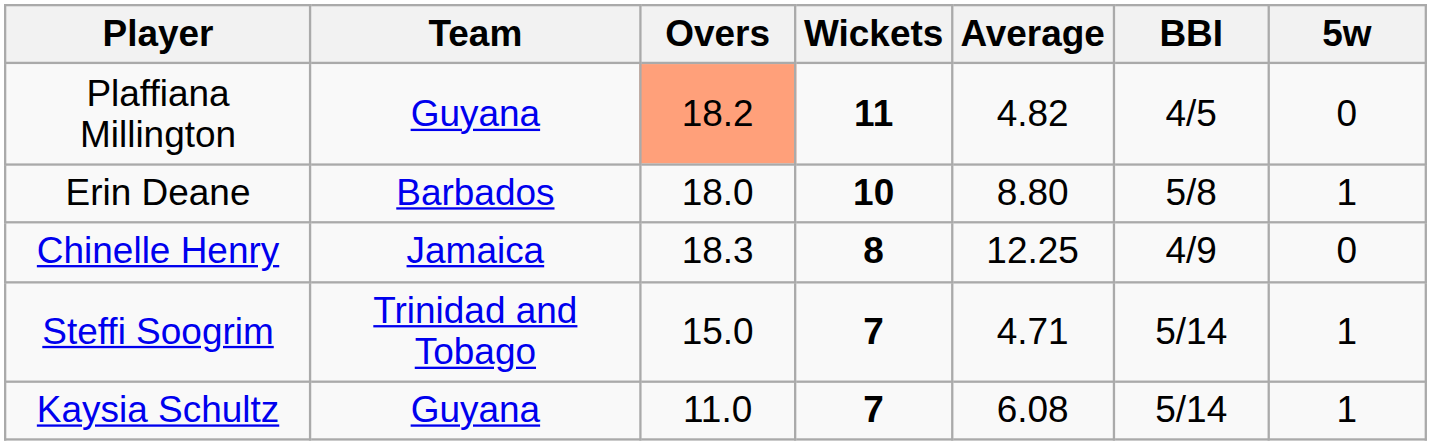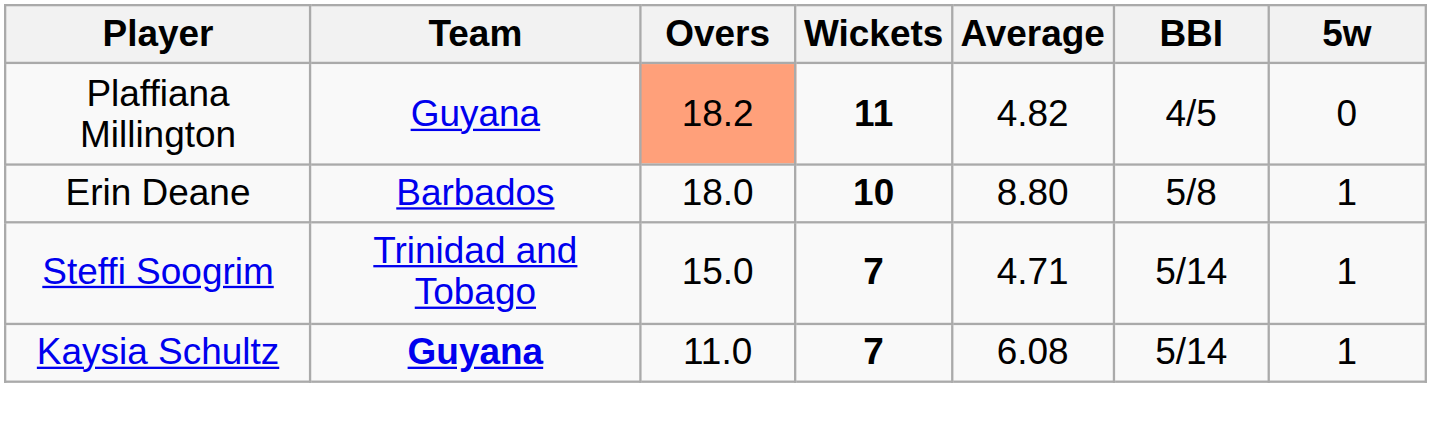 <table class="wikitable" style="text-align:center">
 <tr>
 <th width=125>Player</th>
 <th width=135>Team</th>
 <th width=60>Overs</th>
 <th width=60>Wickets</th>
 <th width=60>Average</th>
 <th width=60>BBI</th>
 <th width=60>5w</th>
 </tr>
 <tr>
 <td>Plaffiana Millington</td>
 <td><a href='#'>Guyana</a></td>
 <td style="background: lightsalmon;">18.2</td>
 <td><strong>11</strong></td>
 <td>4.82</td>
 <td>4/5</td>
 <td>0</td>
 </tr>
 <tr>
 <td>Erin Deane</td>
 <td><a href='#'>Barbados</a></td>
 <td>18.0</td>
 <td><strong>10</strong></td>
 <td>8.80</td>
 <td>5/8</td>
 <td>1</td>
 </tr>
 <tr>
-<td><a href='#'>Chinelle Henry</a></td>
-<td><a href='#'>Jamaica</a></td>
-<td>18.3</td>
-<td><strong>8</strong></td>
-<td>12.25</td>
-<td>4/9</td>
-<td>0</td>
-</tr>
-<tr>
 <td><a href='#'>Steffi Soogrim</a></td>
 <td><a href='#'>Trinidad and Tobago</a></td>
 <td>15.0</td>
 <td><strong>7</strong></td>
 <td>4.71</td>
 <td>5/14</td>
 <td>1</td>
 </tr>
 <tr>
 <td><a href='#'>Kaysia Schultz</a></td>
-<td><a href='#'>Guyana</a></td>
+<td><strong><a href='#'>Guyana</a></strong></td>
 <td>11.0</td>
 <td><strong>7</strong></td>
 <td>6.08</td>
 <td>5/14</td>
 <td>1</td>
 </tr>
 </table>
